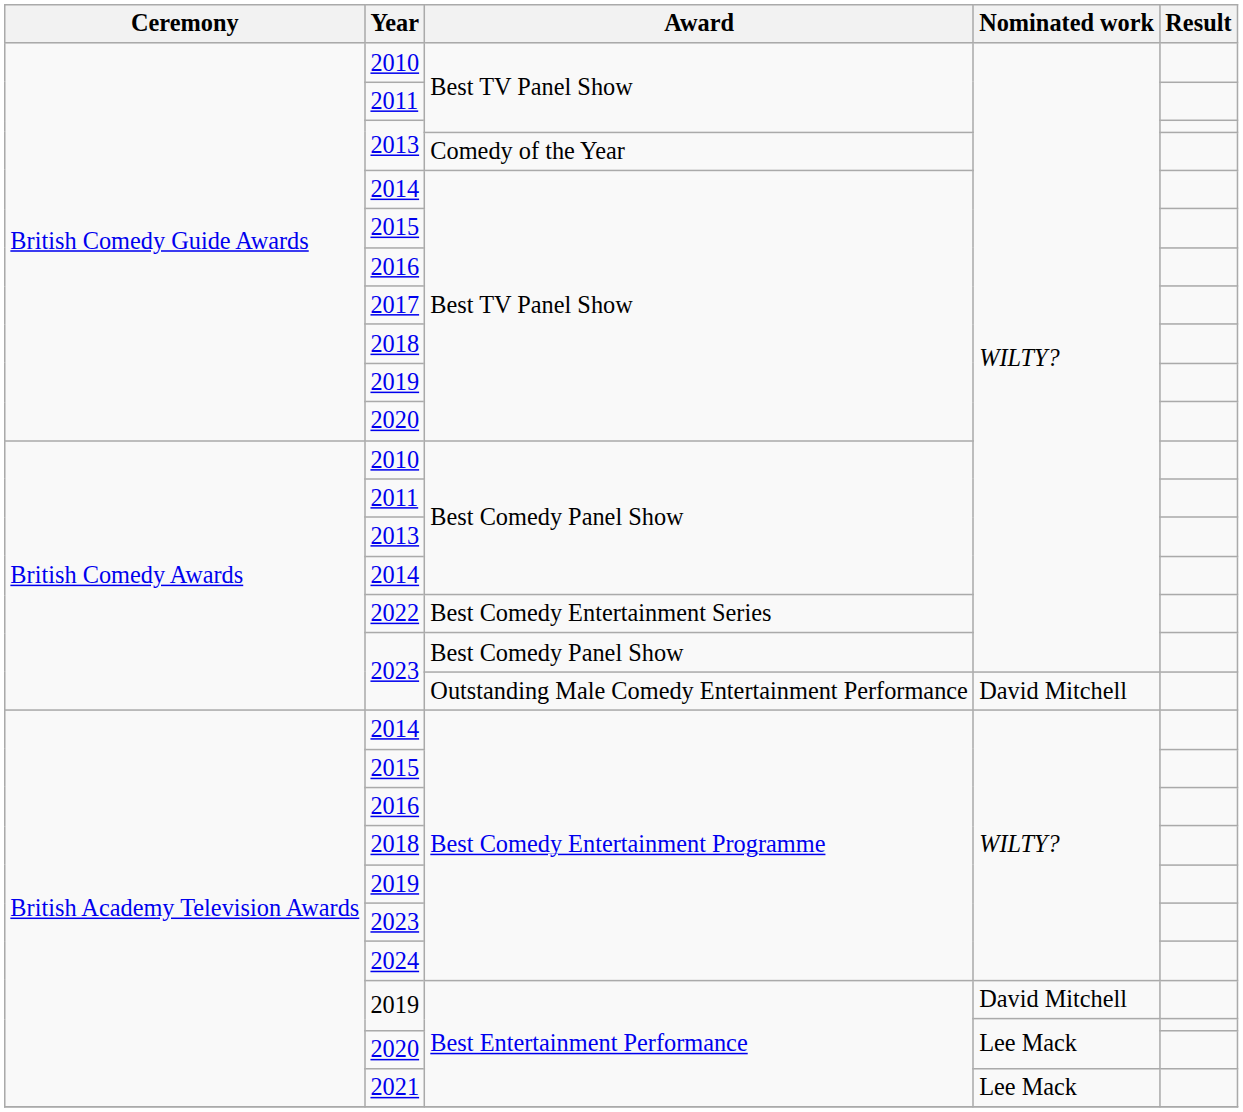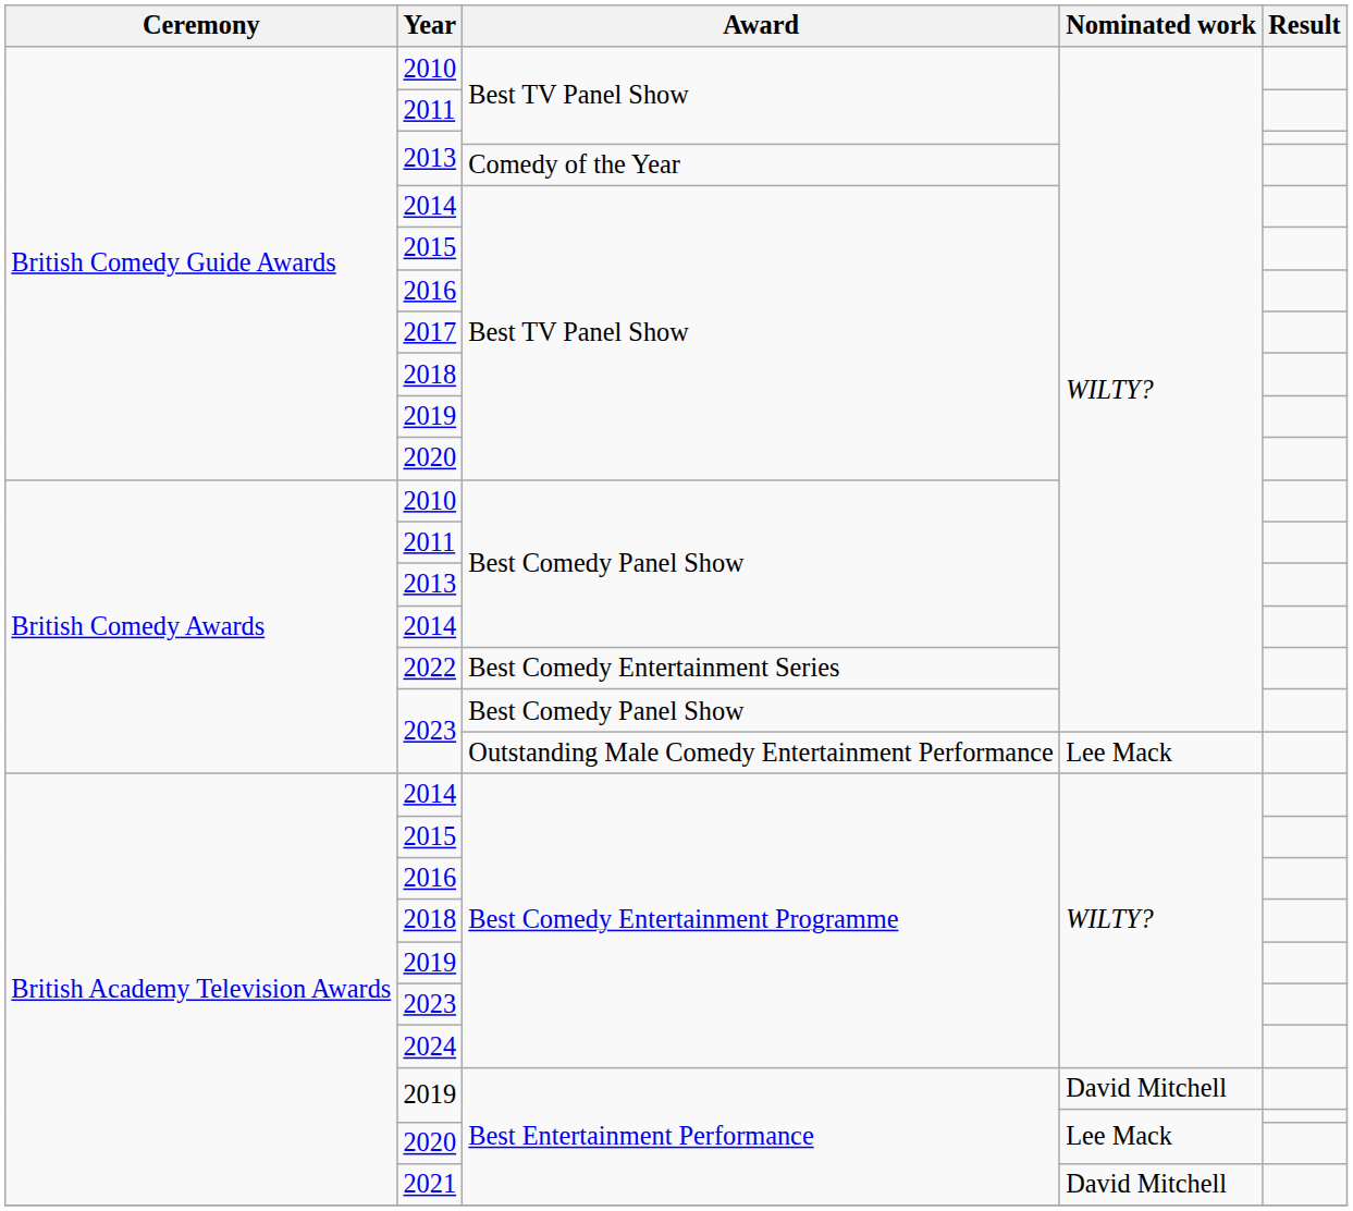 <table class="wikitable">
 <tr>
 <th>Ceremony</th>
 <th>Year</th>
 <th>Award</th>
 <th>Nominated work</th>
 <th>Result</th>
 </tr>
 <tr>
 <td rowspan=11><a href='#'>British Comedy Guide Awards</a></td>
 <td><a href='#'>2010</a></td>
 <td rowspan=3>Best TV Panel Show</td>
 <td rowspan=17><em>WILTY?</em></td>
 <td></td>
 </tr>
 <tr>
 <td><a href='#'>2011</a></td>
 <td></td>
 </tr>
 <tr>
 <td rowspan=2><a href='#'>2013</a></td>
 <td></td>
 </tr>
 <tr>
 <td>Comedy of the Year</td>
 <td> </td>
 </tr>
 <tr>
 <td><a href='#'>2014</a></td>
 <td rowspan=7>Best TV Panel Show</td>
 <td></td>
 </tr>
 <tr>
 <td><a href='#'>2015</a></td>
 <td></td>
 </tr>
 <tr>
 <td><a href='#'>2016</a></td>
 <td></td>
 </tr>
 <tr>
 <td><a href='#'>2017</a></td>
 <td></td>
 </tr>
 <tr>
 <td><a href='#'>2018</a></td>
 <td></td>
 </tr>
 <tr>
 <td><a href='#'>2019</a></td>
 <td></td>
 </tr>
 <tr>
 <td><a href='#'>2020</a></td>
 <td></td>
 </tr>
 <tr>
 <td rowspan=7><a href='#'>British Comedy Awards</a></td>
 <td><a href='#'>2010</a></td>
 <td rowspan=4>Best Comedy Panel Show</td>
 <td></td>
 </tr>
 <tr>
 <td><a href='#'>2011</a></td>
 <td></td>
 </tr>
 <tr>
 <td><a href='#'>2013</a></td>
 <td></td>
 </tr>
 <tr>
 <td><a href='#'>2014</a></td>
 <td></td>
 </tr>
 <tr>
 <td><a href='#'>2022</a></td>
 <td>Best Comedy Entertainment Series</td>
 <td></td>
 </tr>
 <tr>
 <td rowspan=2><a href='#'>2023</a></td>
 <td>Best Comedy Panel Show</td>
 <td></td>
 </tr>
 <tr>
 <td>Outstanding Male Comedy Entertainment Performance</td>
-<td>David Mitchell</td>
+<td>Lee Mack</td>
 <td></td>
 </tr>
 <tr>
 <td rowspan=11><a href='#'>British Academy Television Awards</a></td>
 <td><a href='#'>2014</a></td>
 <td rowspan=7><a href='#'>Best Comedy Entertainment Programme</a></td>
 <td rowspan=7><em>WILTY?</em></td>
 <td></td>
 </tr>
 <tr>
 <td><a href='#'>2015</a></td>
 <td></td>
 </tr>
 <tr>
 <td><a href='#'>2016</a></td>
 <td></td>
 </tr>
 <tr>
 <td><a href='#'>2018</a></td>
 <td></td>
 </tr>
 <tr>
 <td><a href='#'>2019</a></td>
 <td></td>
 </tr>
 <tr>
 <td><a href='#'>2023</a></td>
 <td></td>
 </tr>
 <tr>
 <td><a href='#'>2024</a></td>
 <td></td>
 </tr>
 <tr>
 <td rowspan=2>2019</td>
 <td rowspan=4><a href='#'>Best Entertainment Performance</a></td>
 <td>David Mitchell</td>
 <td></td>
 </tr>
 <tr>
 <td rowspan=2>Lee Mack</td>
 <td></td>
 </tr>
 <tr>
 <td><a href='#'>2020</a></td>
 <td></td>
 </tr>
 <tr>
 <td><a href='#'>2021</a></td>
-<td>Lee Mack</td>
+<td>David Mitchell</td>
 <td></td>
 </tr>
 <tr>
 </tr>
 </table>
